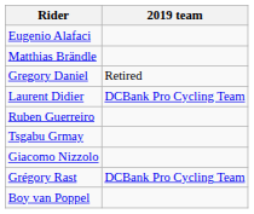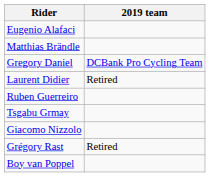 <table class="wikitable">
 <tr>
 <th>Rider</th>
 <th>2019 team</th>
 </tr>
 <tr>
 <td><a href='#'>Eugenio Alafaci</a></td>
 <td></td>
 </tr>
 <tr>
 <td><a href='#'>Matthias Brändle</a></td>
 <td></td>
 </tr>
 <tr>
 <td><a href='#'>Gregory Daniel</a></td>
-<td>Retired</td>
+<td><a href='#'>DCBank Pro Cycling Team</a></td>
 </tr>
 <tr>
 <td><a href='#'>Laurent Didier</a></td>
-<td><a href='#'>DCBank Pro Cycling Team</a></td>
+<td>Retired</td>
 </tr>
 <tr>
 <td><a href='#'>Ruben Guerreiro</a></td>
 <td></td>
 </tr>
 <tr>
 <td><a href='#'>Tsgabu Grmay</a></td>
 <td></td>
 </tr>
 <tr>
 <td><a href='#'>Giacomo Nizzolo</a></td>
 <td></td>
 </tr>
 <tr>
 <td><a href='#'>Grégory Rast</a></td>
-<td><a href='#'>DCBank Pro Cycling Team</a></td>
+<td>Retired</td>
 </tr>
 <tr>
 <td><a href='#'>Boy van Poppel</a></td>
 <td></td>
 </tr>
 </table>
